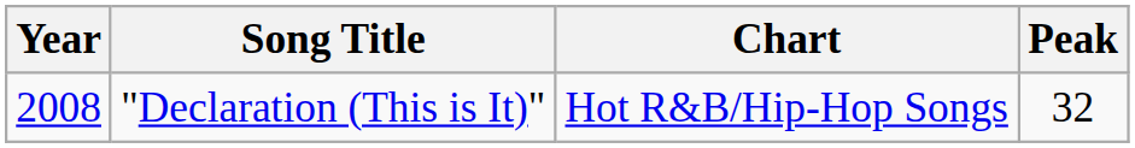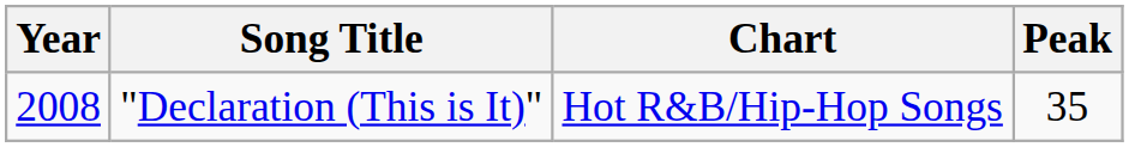 <table class="wikitable">
 <tr>
 <th align="left">Year</th>
 <th align="left">Song Title</th>
 <th align="left">Chart</th>
 <th align="left">Peak</th>
 </tr>
 <tr>
 <td align="left"><a href='#'>2008</a></td>
 <td align="left">"<a href='#'>Declaration (This is It)</a>"</td>
 <td align="left"><a href='#'>Hot R&B/Hip-Hop Songs</a></td>
-<td align="center">32</td>
+<td align="center">35</td>
 </tr>
 </table>
